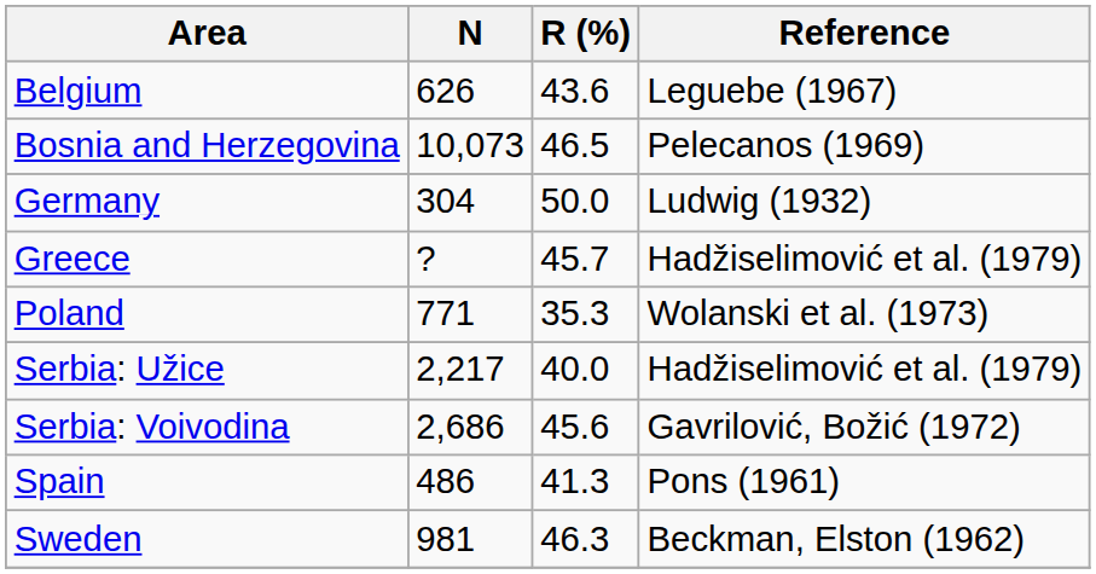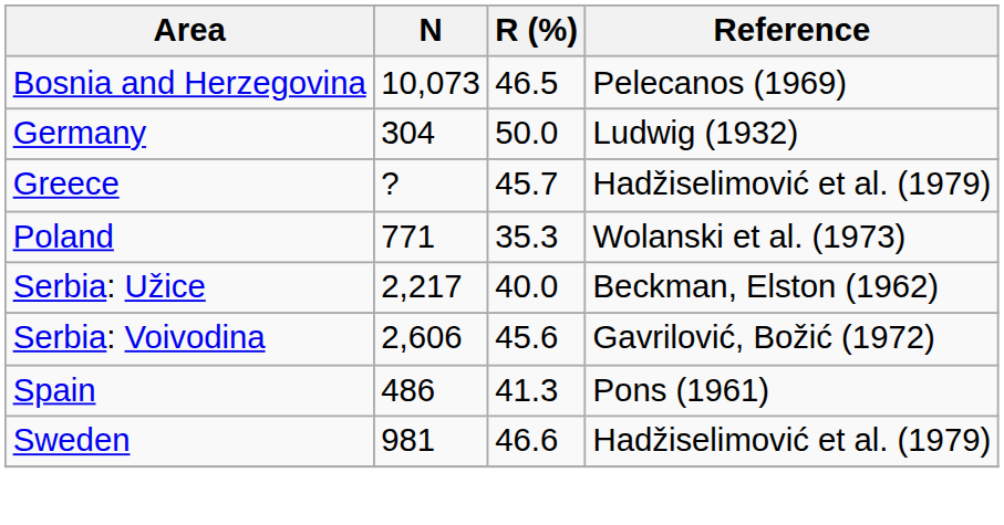 <table class="wikitable">
 <tr>
 <th>Area</th>
 <th>N</th>
 <th>R (%)</th>
 <th>Reference</th>
-</tr>
-<tr>
-<td><a href='#'>Belgium</a></td>
-<td>626</td>
-<td>43.6</td>
-<td>Leguebe (1967)</td>
 </tr>
 <tr>
 <td><a href='#'>Bosnia and Herzegovina</a></td>
 <td>10,073</td>
 <td>46.5</td>
 <td>Pelecanos (1969)</td>
 </tr>
 <tr>
 <td><a href='#'>Germany</a></td>
 <td>304</td>
 <td>50.0</td>
 <td>Ludwig (1932)</td>
 </tr>
 <tr>
 <td><a href='#'>Greece</a></td>
 <td>?</td>
 <td>45.7</td>
 <td>Hadžiselimović et al. (1979)</td>
 </tr>
 <tr>
 <td><a href='#'>Poland</a></td>
 <td>771</td>
 <td>35.3</td>
 <td>Wolanski et al. (1973)</td>
 </tr>
 <tr>
 <td><a href='#'>Serbia</a>: <a href='#'>Užice</a></td>
 <td>2,217</td>
 <td>40.0</td>
-<td>Hadžiselimović et al. (1979)</td>
+<td>Beckman,  Elston (1962)</td>
 </tr>
 <tr>
 <td><a href='#'>Serbia</a>:  <a href='#'>Voivodina</a></td>
-<td>2,686</td>
+<td>2,606</td>
 <td>45.6</td>
 <td>Gavrilović, Božić (1972)</td>
 </tr>
 <tr>
 <td><a href='#'>Spain</a></td>
 <td>486</td>
 <td>41.3</td>
 <td>Pons (1961)</td>
 </tr>
 <tr>
 <td><a href='#'>Sweden</a></td>
 <td>981</td>
-<td>46.3</td>
-<td>Beckman,  Elston (1962)</td>
+<td>46.6</td>
+<td>Hadžiselimović et al. (1979)</td>
 </tr>
 <tr>
 </tr>
 </table>
